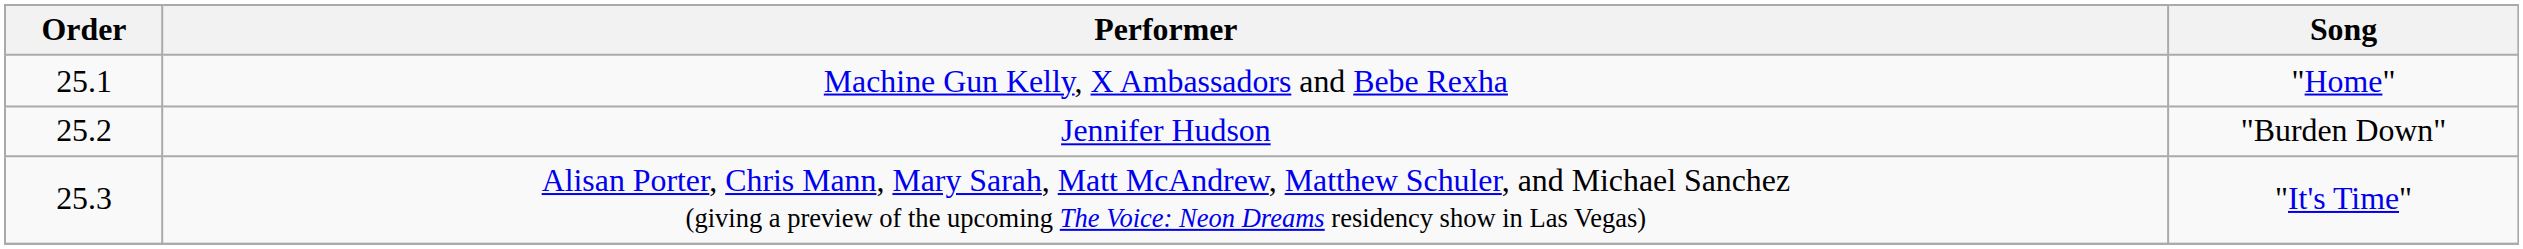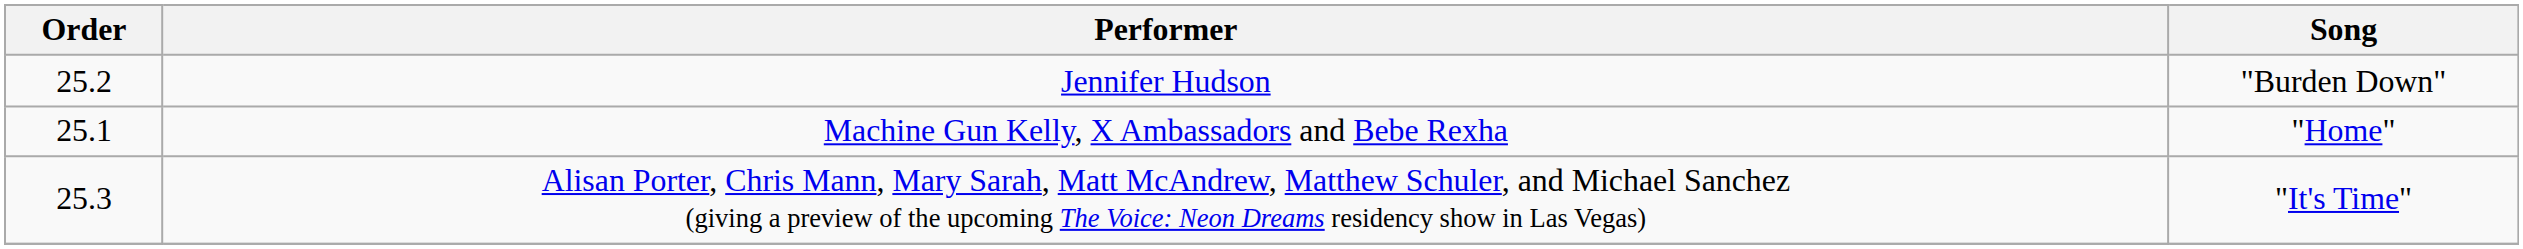 <table class="wikitable" style="text-align:center; width:100%">
 <tr>
 <th>Order</th>
 <th>Performer</th>
 <th>Song</th>
 </tr>
 <tr>
+<td>25.2</td>
+<td><a href='#'>Jennifer Hudson</a></td>
+<td>"Burden Down"</td>
+</tr>
+<tr>
 <td>25.1</td>
 <td><a href='#'>Machine Gun Kelly</a>, <a href='#'>X Ambassadors</a> and <a href='#'>Bebe Rexha</a></td>
 <td>"<a href='#'>Home</a>"</td>
-</tr>
-<tr>
-<td>25.2</td>
-<td><a href='#'>Jennifer Hudson</a></td>
-<td>"Burden Down"</td>
 </tr>
 <tr>
 <td>25.3</td>
 <td><a href='#'>Alisan Porter</a>, <a href='#'>Chris Mann</a>, <a href='#'>Mary Sarah</a>, <a href='#'>Matt McAndrew</a>, <a href='#'>Matthew Schuler</a>, and Michael Sanchez<br><small>(giving a preview of the upcoming <em><a href='#'>The Voice: Neon Dreams</a></em> residency show in Las Vegas)</small></td>
 <td>"<a href='#'>It's Time</a>"</td>
 </tr>
 <tr>
 </tr>
 </table>
